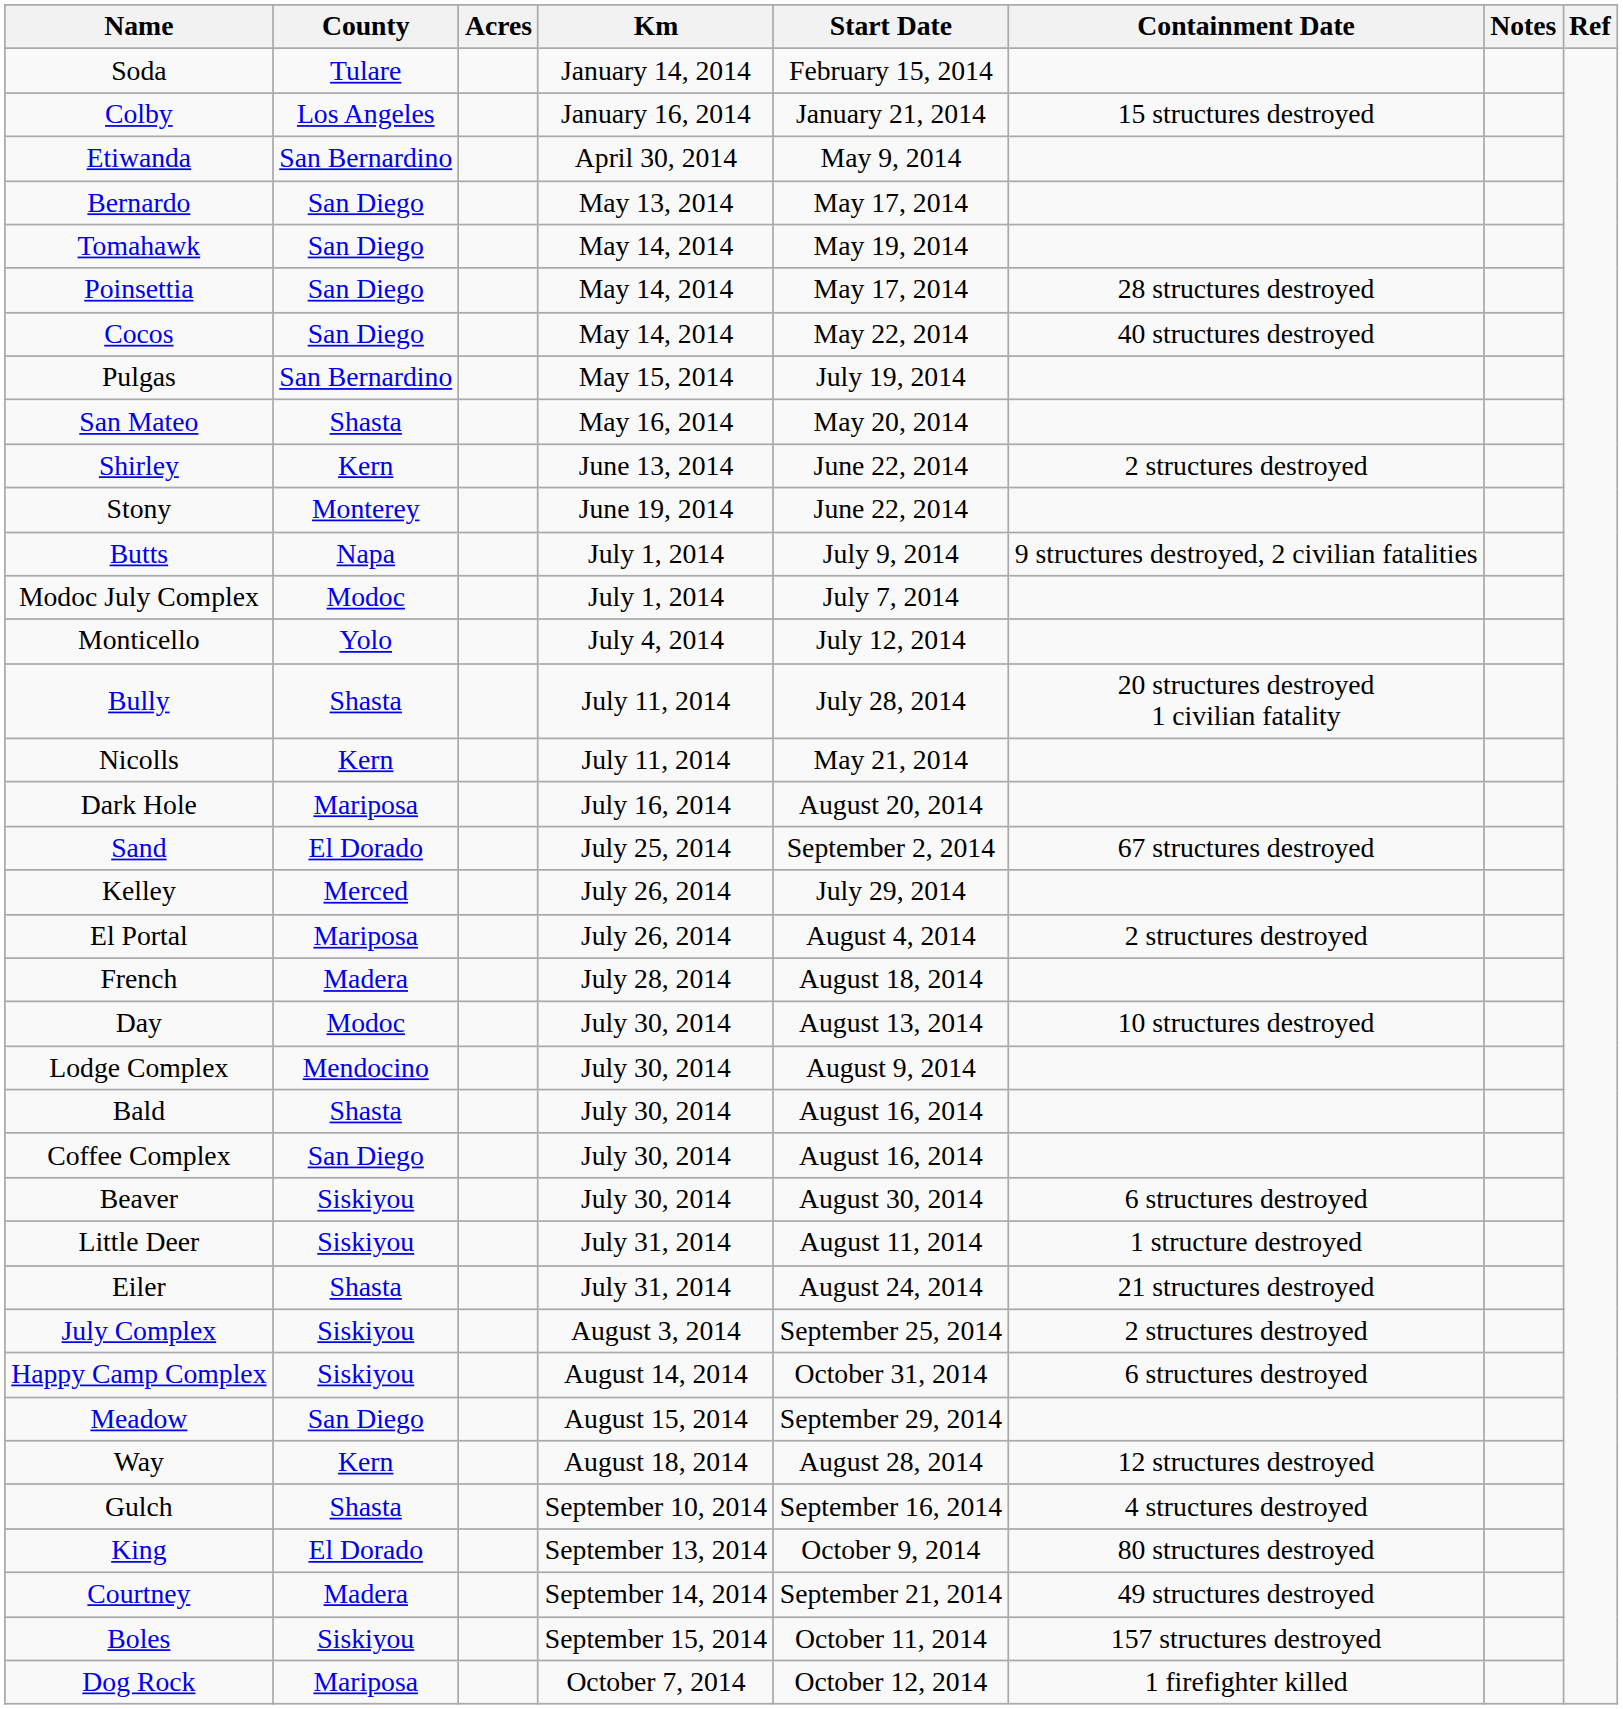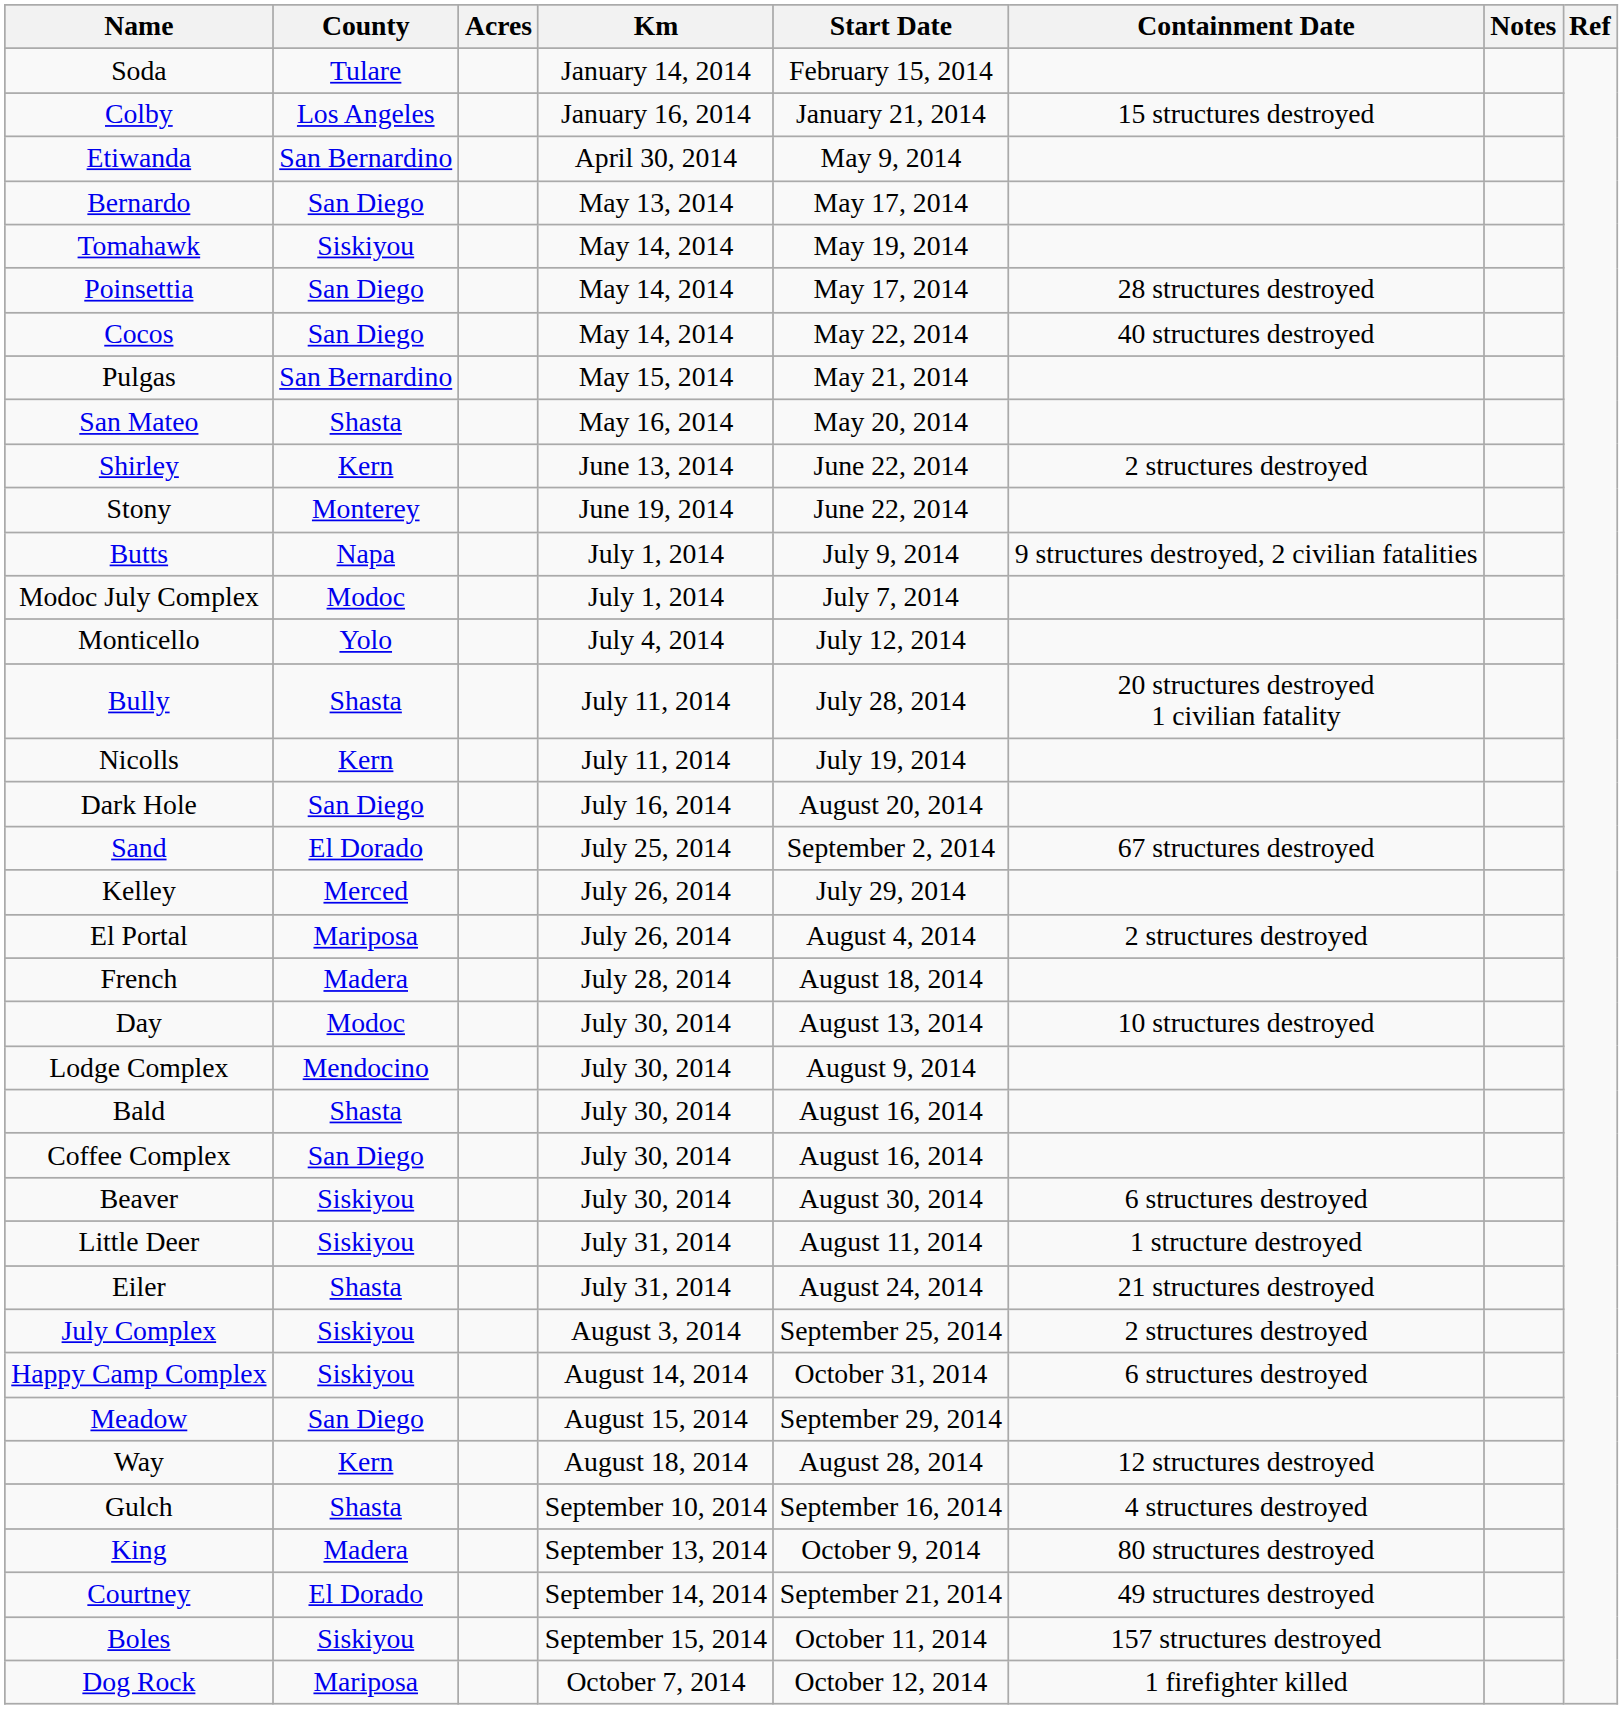 <table class="wikitable sortable" style="text-align:center;">
 <tr>
 <th>Name</th>
 <th>County</th>
 <th>Acres</th>
 <th>Km</th>
 <th>Start Date</th>
 <th>Containment Date</th>
 <th>Notes</th>
 <th>Ref</th>
 </tr>
 <tr>
 <td>Soda</td>
 <td><a href='#'>Tulare</a></td>
 <td></td>
 <td>January 14, 2014</td>
 <td>February 15, 2014</td>
 <td></td>
 <td></td>
 </tr>
 <tr>
 <td><a href='#'>Colby</a></td>
 <td><a href='#'>Los Angeles</a></td>
 <td></td>
 <td>January 16, 2014</td>
 <td>January 21, 2014</td>
 <td>15 structures destroyed</td>
 <td></td>
 </tr>
 <tr>
 <td><a href='#'>Etiwanda</a></td>
 <td><a href='#'>San Bernardino</a></td>
 <td></td>
 <td>April 30, 2014</td>
 <td>May 9, 2014</td>
 <td></td>
 <td></td>
 </tr>
 <tr>
 <td><a href='#'>Bernardo</a></td>
 <td><a href='#'>San Diego</a></td>
 <td></td>
 <td>May 13, 2014</td>
 <td>May 17, 2014</td>
 <td></td>
 <td></td>
 </tr>
 <tr>
 <td><a href='#'>Tomahawk</a></td>
-<td><a href='#'>San Diego</a></td>
+<td><a href='#'>Siskiyou</a></td>
 <td></td>
 <td>May 14, 2014</td>
 <td>May 19, 2014</td>
 <td></td>
 <td></td>
 </tr>
 <tr>
 <td><a href='#'>Poinsettia</a></td>
 <td><a href='#'>San Diego</a></td>
 <td></td>
 <td>May 14, 2014</td>
 <td>May 17, 2014</td>
 <td>28 structures destroyed</td>
 <td></td>
 </tr>
 <tr>
 <td><a href='#'>Cocos</a></td>
 <td><a href='#'>San Diego</a></td>
 <td></td>
 <td>May 14, 2014</td>
 <td>May 22, 2014</td>
 <td>40 structures destroyed</td>
 <td></td>
 </tr>
 <tr>
 <td>Pulgas</td>
 <td><a href='#'>San Bernardino</a></td>
 <td></td>
 <td>May 15, 2014</td>
-<td>July 19, 2014</td>
+<td>May 21, 2014</td>
 <td></td>
 <td></td>
 </tr>
 <tr>
 <td><a href='#'>San Mateo</a></td>
 <td><a href='#'>Shasta</a></td>
 <td></td>
 <td>May 16, 2014</td>
 <td>May 20, 2014</td>
 <td></td>
 <td></td>
 </tr>
 <tr>
 <td><a href='#'>Shirley</a></td>
 <td><a href='#'>Kern</a></td>
 <td></td>
 <td>June 13, 2014</td>
 <td>June 22, 2014</td>
 <td>2 structures destroyed</td>
 <td></td>
 </tr>
 <tr>
 <td>Stony</td>
 <td><a href='#'>Monterey</a></td>
 <td></td>
 <td>June 19, 2014</td>
 <td>June 22, 2014</td>
 <td></td>
 <td></td>
 </tr>
 <tr>
 <td><a href='#'>Butts</a></td>
 <td><a href='#'>Napa</a></td>
 <td></td>
 <td>July 1, 2014</td>
 <td>July 9, 2014</td>
 <td>9 structures destroyed, 2 civilian fatalities</td>
 <td></td>
 </tr>
 <tr>
 <td>Modoc July Complex</td>
 <td><a href='#'>Modoc</a></td>
 <td></td>
 <td>July 1, 2014</td>
 <td>July 7, 2014</td>
 <td></td>
 <td></td>
 </tr>
 <tr>
 <td>Monticello</td>
 <td><a href='#'>Yolo</a></td>
 <td></td>
 <td>July 4, 2014</td>
 <td>July 12, 2014</td>
 <td></td>
 <td></td>
 </tr>
 <tr>
 <td><a href='#'>Bully</a></td>
 <td><a href='#'>Shasta</a></td>
 <td></td>
 <td>July 11, 2014</td>
 <td>July 28, 2014</td>
 <td>20 structures destroyed<br> 1 civilian fatality</td>
 <td></td>
 </tr>
 <tr>
 <td>Nicolls</td>
 <td><a href='#'>Kern</a></td>
 <td></td>
 <td>July 11, 2014</td>
-<td>May 21, 2014</td>
+<td>July 19, 2014</td>
 <td></td>
 <td></td>
 </tr>
 <tr>
 <td>Dark Hole</td>
-<td><a href='#'>Mariposa</a></td>
+<td><a href='#'>San Diego</a></td>
 <td></td>
 <td>July 16, 2014</td>
 <td>August 20, 2014</td>
 <td></td>
 <td></td>
 </tr>
 <tr>
 <td><a href='#'>Sand</a></td>
 <td><a href='#'>El Dorado</a></td>
 <td></td>
 <td>July 25, 2014</td>
 <td>September 2, 2014</td>
 <td>67 structures destroyed</td>
 <td></td>
 </tr>
 <tr>
 <td>Kelley</td>
 <td><a href='#'>Merced</a></td>
 <td></td>
 <td>July 26, 2014</td>
 <td>July 29, 2014</td>
 <td></td>
 <td></td>
 </tr>
 <tr>
 <td>El Portal</td>
 <td><a href='#'>Mariposa</a></td>
 <td></td>
 <td>July 26, 2014</td>
 <td>August 4, 2014</td>
 <td>2 structures destroyed</td>
 <td></td>
 </tr>
 <tr>
 <td>French</td>
 <td><a href='#'>Madera</a></td>
 <td></td>
 <td>July 28, 2014</td>
 <td>August 18, 2014</td>
 <td></td>
 <td></td>
 </tr>
 <tr>
 <td>Day</td>
 <td><a href='#'>Modoc</a></td>
 <td></td>
 <td>July 30, 2014</td>
 <td>August 13, 2014</td>
 <td>10 structures destroyed</td>
 <td></td>
 </tr>
 <tr>
 <td>Lodge Complex</td>
 <td><a href='#'>Mendocino</a></td>
 <td></td>
 <td>July 30, 2014</td>
 <td>August 9, 2014</td>
 <td></td>
 <td></td>
 </tr>
 <tr>
 <td>Bald</td>
 <td><a href='#'>Shasta</a></td>
 <td></td>
 <td>July 30, 2014</td>
 <td>August 16, 2014</td>
 <td></td>
 <td></td>
 </tr>
 <tr>
 <td>Coffee Complex</td>
 <td><a href='#'>San Diego</a></td>
 <td></td>
 <td>July 30, 2014</td>
 <td>August 16, 2014</td>
 <td></td>
 <td></td>
 </tr>
 <tr>
 <td>Beaver</td>
 <td><a href='#'>Siskiyou</a></td>
 <td></td>
 <td>July 30, 2014</td>
 <td>August 30, 2014</td>
 <td>6 structures destroyed</td>
 <td></td>
 </tr>
 <tr>
 <td>Little Deer</td>
 <td><a href='#'>Siskiyou</a></td>
 <td></td>
 <td>July 31, 2014</td>
 <td>August 11, 2014</td>
 <td>1 structure destroyed</td>
 <td></td>
 </tr>
 <tr>
 <td>Eiler</td>
 <td><a href='#'>Shasta</a></td>
 <td></td>
 <td>July 31, 2014</td>
 <td>August 24, 2014</td>
 <td>21 structures destroyed</td>
 <td></td>
 </tr>
 <tr>
 <td><a href='#'>July Complex</a></td>
 <td><a href='#'>Siskiyou</a></td>
 <td></td>
 <td>August 3, 2014</td>
 <td>September 25, 2014</td>
 <td>2 structures destroyed</td>
 <td></td>
 </tr>
 <tr>
 <td><a href='#'>Happy Camp Complex</a></td>
 <td><a href='#'>Siskiyou</a></td>
 <td></td>
 <td>August 14, 2014</td>
 <td>October 31, 2014</td>
 <td>6 structures destroyed</td>
 <td></td>
 </tr>
 <tr>
 <td><a href='#'>Meadow</a></td>
 <td><a href='#'>San Diego</a></td>
 <td></td>
 <td>August 15, 2014</td>
 <td>September 29, 2014</td>
 <td></td>
 <td></td>
 </tr>
 <tr>
 <td>Way</td>
 <td><a href='#'>Kern</a></td>
 <td></td>
 <td>August 18, 2014</td>
 <td>August 28, 2014</td>
 <td>12  structures destroyed</td>
 <td></td>
 </tr>
 <tr>
 <td>Gulch</td>
 <td><a href='#'>Shasta</a></td>
 <td></td>
 <td>September 10, 2014</td>
 <td>September 16, 2014</td>
 <td>4 structures destroyed</td>
 <td></td>
 </tr>
 <tr>
 <td><a href='#'>King</a></td>
-<td><a href='#'>El Dorado</a></td>
+<td><a href='#'>Madera</a></td>
 <td></td>
 <td>September 13, 2014</td>
 <td>October 9, 2014</td>
 <td>80 structures destroyed</td>
 <td></td>
 </tr>
 <tr>
 <td><a href='#'>Courtney</a></td>
-<td><a href='#'>Madera</a></td>
+<td><a href='#'>El Dorado</a></td>
 <td></td>
 <td>September 14, 2014</td>
 <td>September 21, 2014</td>
 <td>49 structures destroyed</td>
 <td></td>
 </tr>
 <tr>
 <td><a href='#'>Boles</a></td>
 <td><a href='#'>Siskiyou</a></td>
 <td></td>
 <td>September 15, 2014</td>
 <td>October 11, 2014</td>
 <td>157 structures destroyed</td>
 <td></td>
 </tr>
 <tr>
 <td><a href='#'>Dog Rock</a></td>
 <td><a href='#'>Mariposa</a></td>
 <td></td>
 <td>October 7, 2014</td>
 <td>October 12, 2014</td>
 <td>1 firefighter killed</td>
 <td></td>
 </tr>
 </table>
